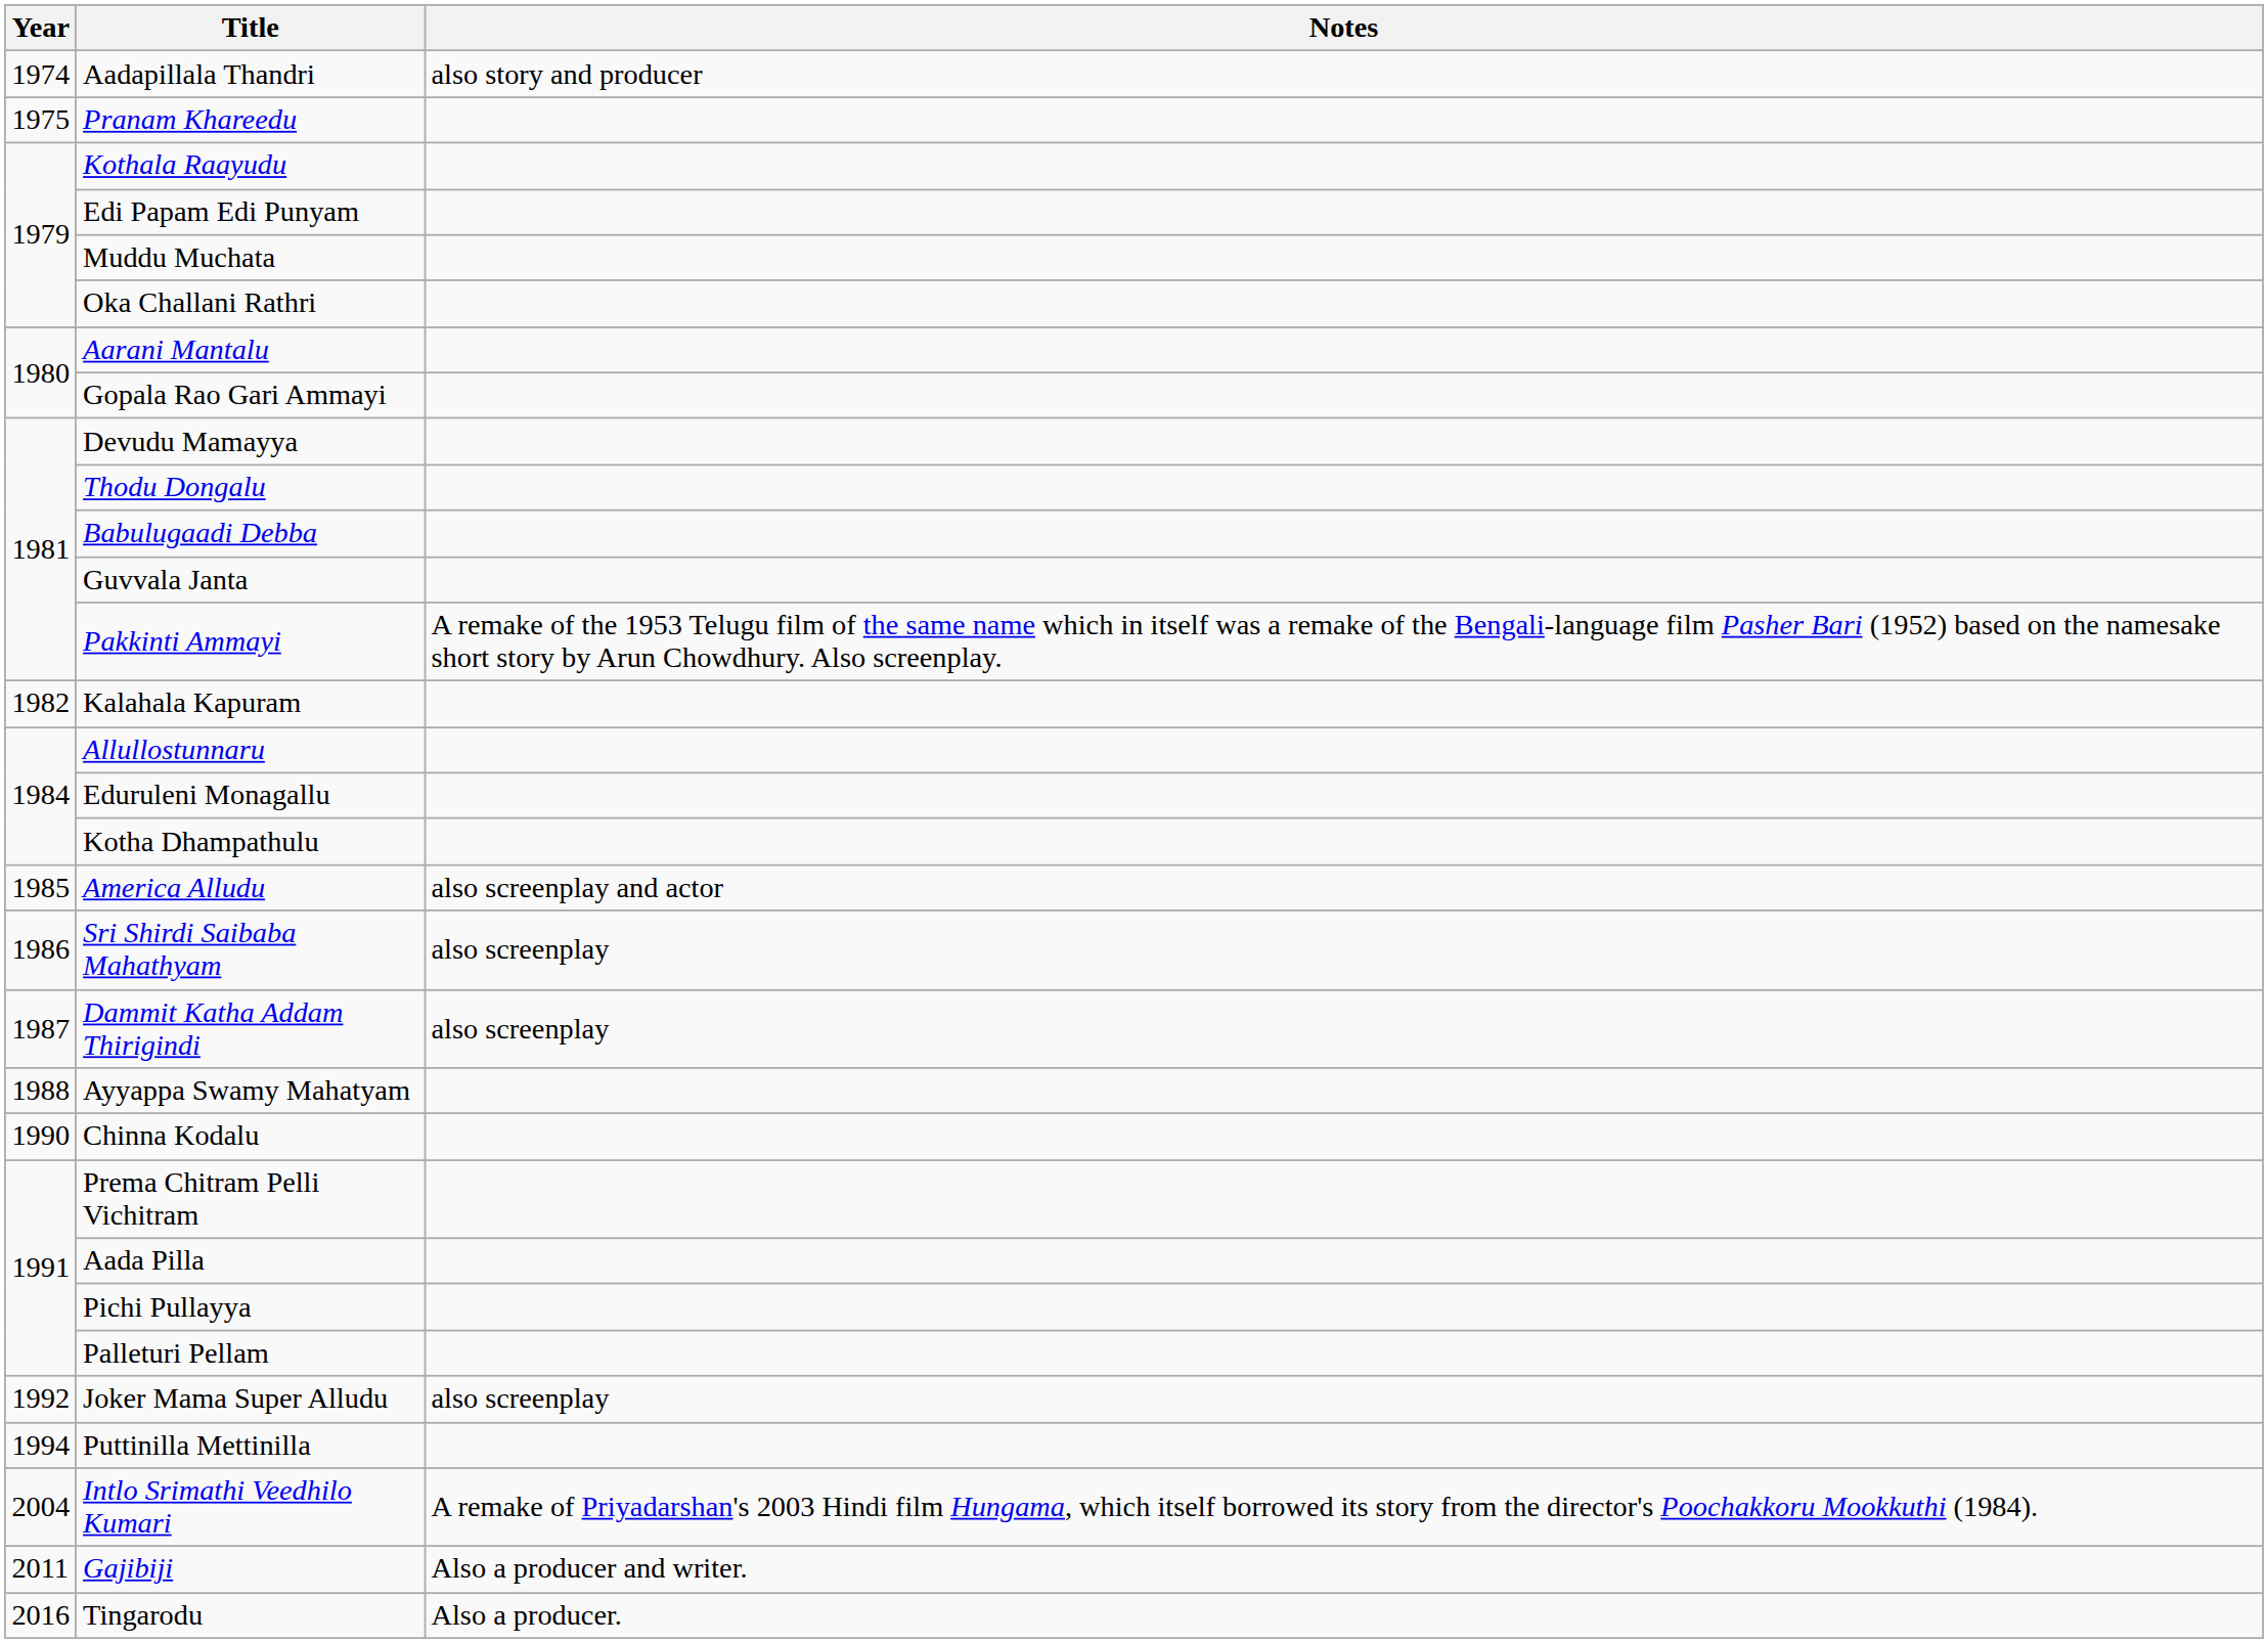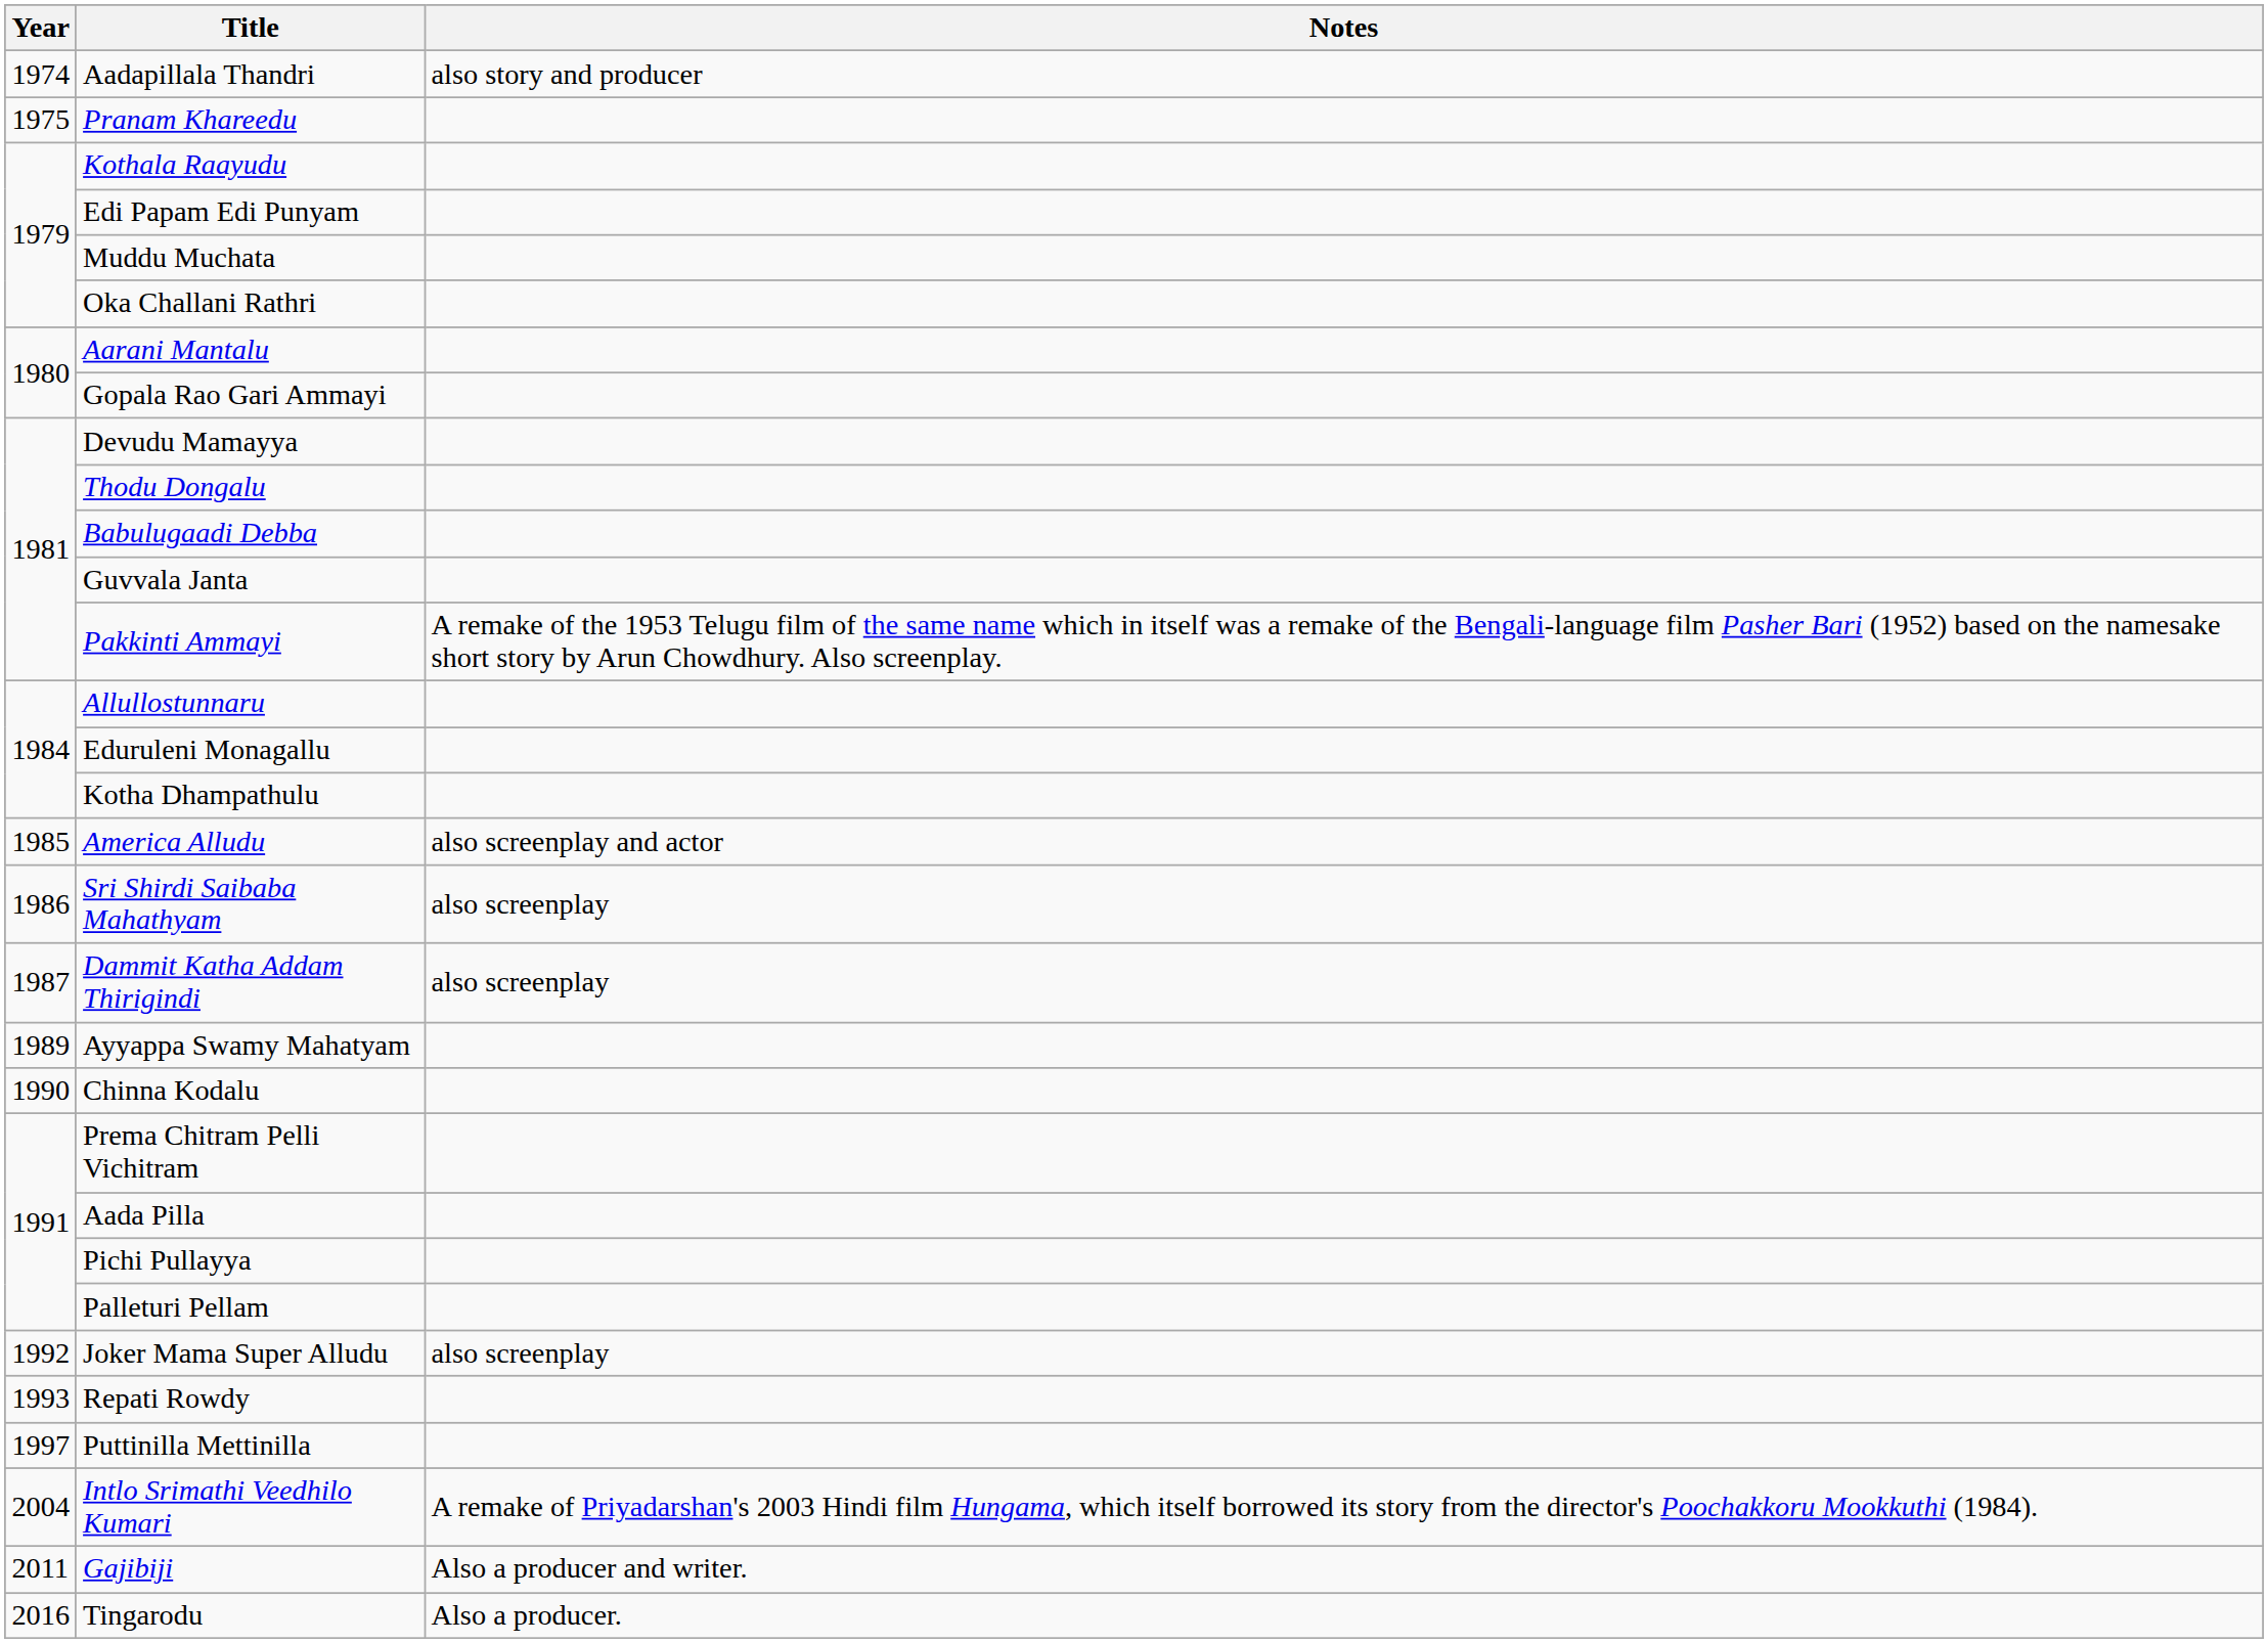 <table class="wikitable sortable">
 <tr>
 <th>Year</th>
 <th>Title</th>
 <th>Notes</th>
 </tr>
 <tr>
 <td>1974</td>
 <td>Aadapillala Thandri</td>
 <td>also story and producer</td>
 </tr>
 <tr>
 <td>1975</td>
 <td><em><a href='#'>Pranam Khareedu</a></em></td>
 <td></td>
 </tr>
 <tr>
 <td rowspan="4">1979</td>
 <td><em><a href='#'>Kothala Raayudu</a></em></td>
 <td></td>
 </tr>
 <tr>
 <td>Edi Papam Edi Punyam</td>
 <td></td>
 </tr>
 <tr>
 <td>Muddu Muchata</td>
 <td></td>
 </tr>
 <tr>
 <td>Oka Challani Rathri</td>
 <td></td>
 </tr>
 <tr>
 <td rowspan="2">1980</td>
 <td><em><a href='#'>Aarani Mantalu</a></em></td>
 <td></td>
 </tr>
 <tr>
 <td>Gopala Rao Gari Ammayi</td>
 <td></td>
 </tr>
 <tr>
 <td rowspan="5">1981</td>
 <td>Devudu Mamayya</td>
 <td></td>
 </tr>
 <tr>
 <td><em><a href='#'>Thodu Dongalu</a></em></td>
 <td></td>
 </tr>
 <tr>
 <td><em><a href='#'>Babulugaadi Debba</a></em></td>
 <td></td>
 </tr>
 <tr>
 <td>Guvvala Janta</td>
 <td></td>
 </tr>
 <tr>
 <td><em><a href='#'>Pakkinti Ammayi</a></em></td>
 <td>A remake of the 1953 Telugu film of <a href='#'>the same name</a> which in itself was a remake of the <a href='#'>Bengali</a>-language film <em><a href='#'>Pasher Bari</a></em> (1952)  based on the namesake short story by Arun Chowdhury. Also screenplay.</td>
 </tr>
 <tr>
-<td>1982</td>
-<td>Kalahala Kapuram</td>
-<td></td>
-</tr>
-<tr>
 <td rowspan="3">1984</td>
 <td><em><a href='#'>Allullostunnaru</a></em></td>
 <td></td>
 </tr>
 <tr>
 <td>Eduruleni Monagallu</td>
 <td></td>
 </tr>
 <tr>
 <td>Kotha Dhampathulu</td>
 <td></td>
 </tr>
 <tr>
 <td>1985</td>
 <td><em><a href='#'>America Alludu</a></em></td>
 <td>also screenplay and actor</td>
 </tr>
 <tr>
 <td>1986</td>
 <td><em><a href='#'>Sri Shirdi Saibaba Mahathyam</a></em></td>
 <td>also screenplay</td>
 </tr>
 <tr>
 <td>1987</td>
 <td><em><a href='#'>Dammit Katha Addam Thirigindi</a></em></td>
 <td>also screenplay</td>
 </tr>
 <tr>
-<td>1988</td>
+<td>1989</td>
 <td>Ayyappa Swamy Mahatyam</td>
 <td></td>
 </tr>
 <tr>
 <td>1990</td>
 <td>Chinna Kodalu</td>
 <td></td>
 </tr>
 <tr>
 <td rowspan="4">1991</td>
 <td>Prema Chitram Pelli Vichitram</td>
 <td></td>
 </tr>
 <tr>
 <td>Aada Pilla</td>
 <td></td>
 </tr>
 <tr>
 <td>Pichi Pullayya</td>
 <td></td>
 </tr>
 <tr>
 <td>Palleturi Pellam</td>
 <td></td>
 </tr>
 <tr>
 <td>1992</td>
 <td>Joker Mama Super Alludu</td>
 <td>also screenplay</td>
 </tr>
 <tr>
-<td>1994</td>
+<td>1993</td>
+<td>Repati Rowdy</td>
+<td></td>
+</tr>
+<tr>
+<td>1997</td>
 <td>Puttinilla Mettinilla</td>
 <td></td>
 </tr>
 <tr>
 <td>2004</td>
 <td><em><a href='#'>Intlo Srimathi Veedhilo Kumari</a></em></td>
 <td>A remake of <a href='#'>Priyadarshan</a>'s 2003 Hindi film <em><a href='#'>Hungama</a></em>, which itself borrowed its story from the director's <em><a href='#'>Poochakkoru Mookkuthi</a></em> (1984).</td>
 </tr>
 <tr>
 <td>2011</td>
 <td><em><a href='#'>Gajibiji</a></em></td>
 <td>Also a producer and writer.</td>
 </tr>
 <tr>
 <td>2016</td>
 <td>Tingarodu</td>
 <td>Also a producer.</td>
 </tr>
 <tr>
 </tr>
 </table>
